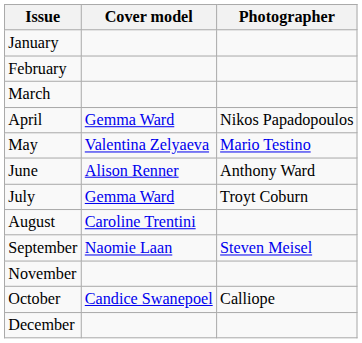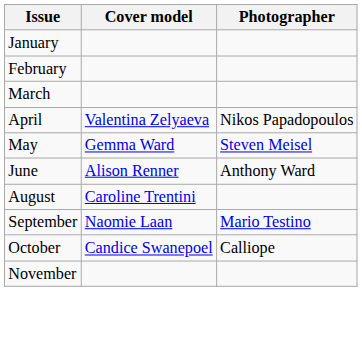 <table class="sortable wikitable">
 <tr>
 <th>Issue</th>
 <th>Cover model</th>
 <th>Photographer</th>
 </tr>
 <tr>
 <td>January</td>
 <td></td>
 <td></td>
 </tr>
 <tr>
 <td>February</td>
 <td></td>
 <td></td>
 </tr>
 <tr>
 <td>March</td>
 <td></td>
 <td></td>
 </tr>
 <tr>
 <td>April</td>
-<td><a href='#'>Gemma Ward</a></td>
+<td><a href='#'>Valentina Zelyaeva</a></td>
 <td>Nikos Papadopoulos</td>
 </tr>
 <tr>
 <td>May</td>
-<td><a href='#'>Valentina Zelyaeva</a></td>
-<td><a href='#'>Mario Testino</a></td>
+<td><a href='#'>Gemma Ward</a></td>
+<td><a href='#'>Steven Meisel</a></td>
 </tr>
 <tr>
 <td>June</td>
 <td><a href='#'>Alison Renner</a></td>
 <td>Anthony Ward</td>
-</tr>
-<tr>
-<td>July</td>
-<td><a href='#'>Gemma Ward</a></td>
-<td>Troyt Coburn</td>
 </tr>
 <tr>
 <td>August</td>
 <td><a href='#'>Caroline Trentini</a></td>
 <td></td>
 </tr>
 <tr>
 <td>September</td>
 <td><a href='#'>Naomie Laan</a></td>
-<td><a href='#'>Steven Meisel</a></td>
-</tr>
-<tr>
-<td>November</td>
-<td></td>
-<td></td>
+<td><a href='#'>Mario Testino</a></td>
 </tr>
 <tr>
 <td>October</td>
 <td><a href='#'>Candice Swanepoel</a></td>
 <td>Calliope</td>
 </tr>
 <tr>
-<td>December</td>
+<td>November</td>
 <td></td>
 <td></td>
 </tr>
 </table>
